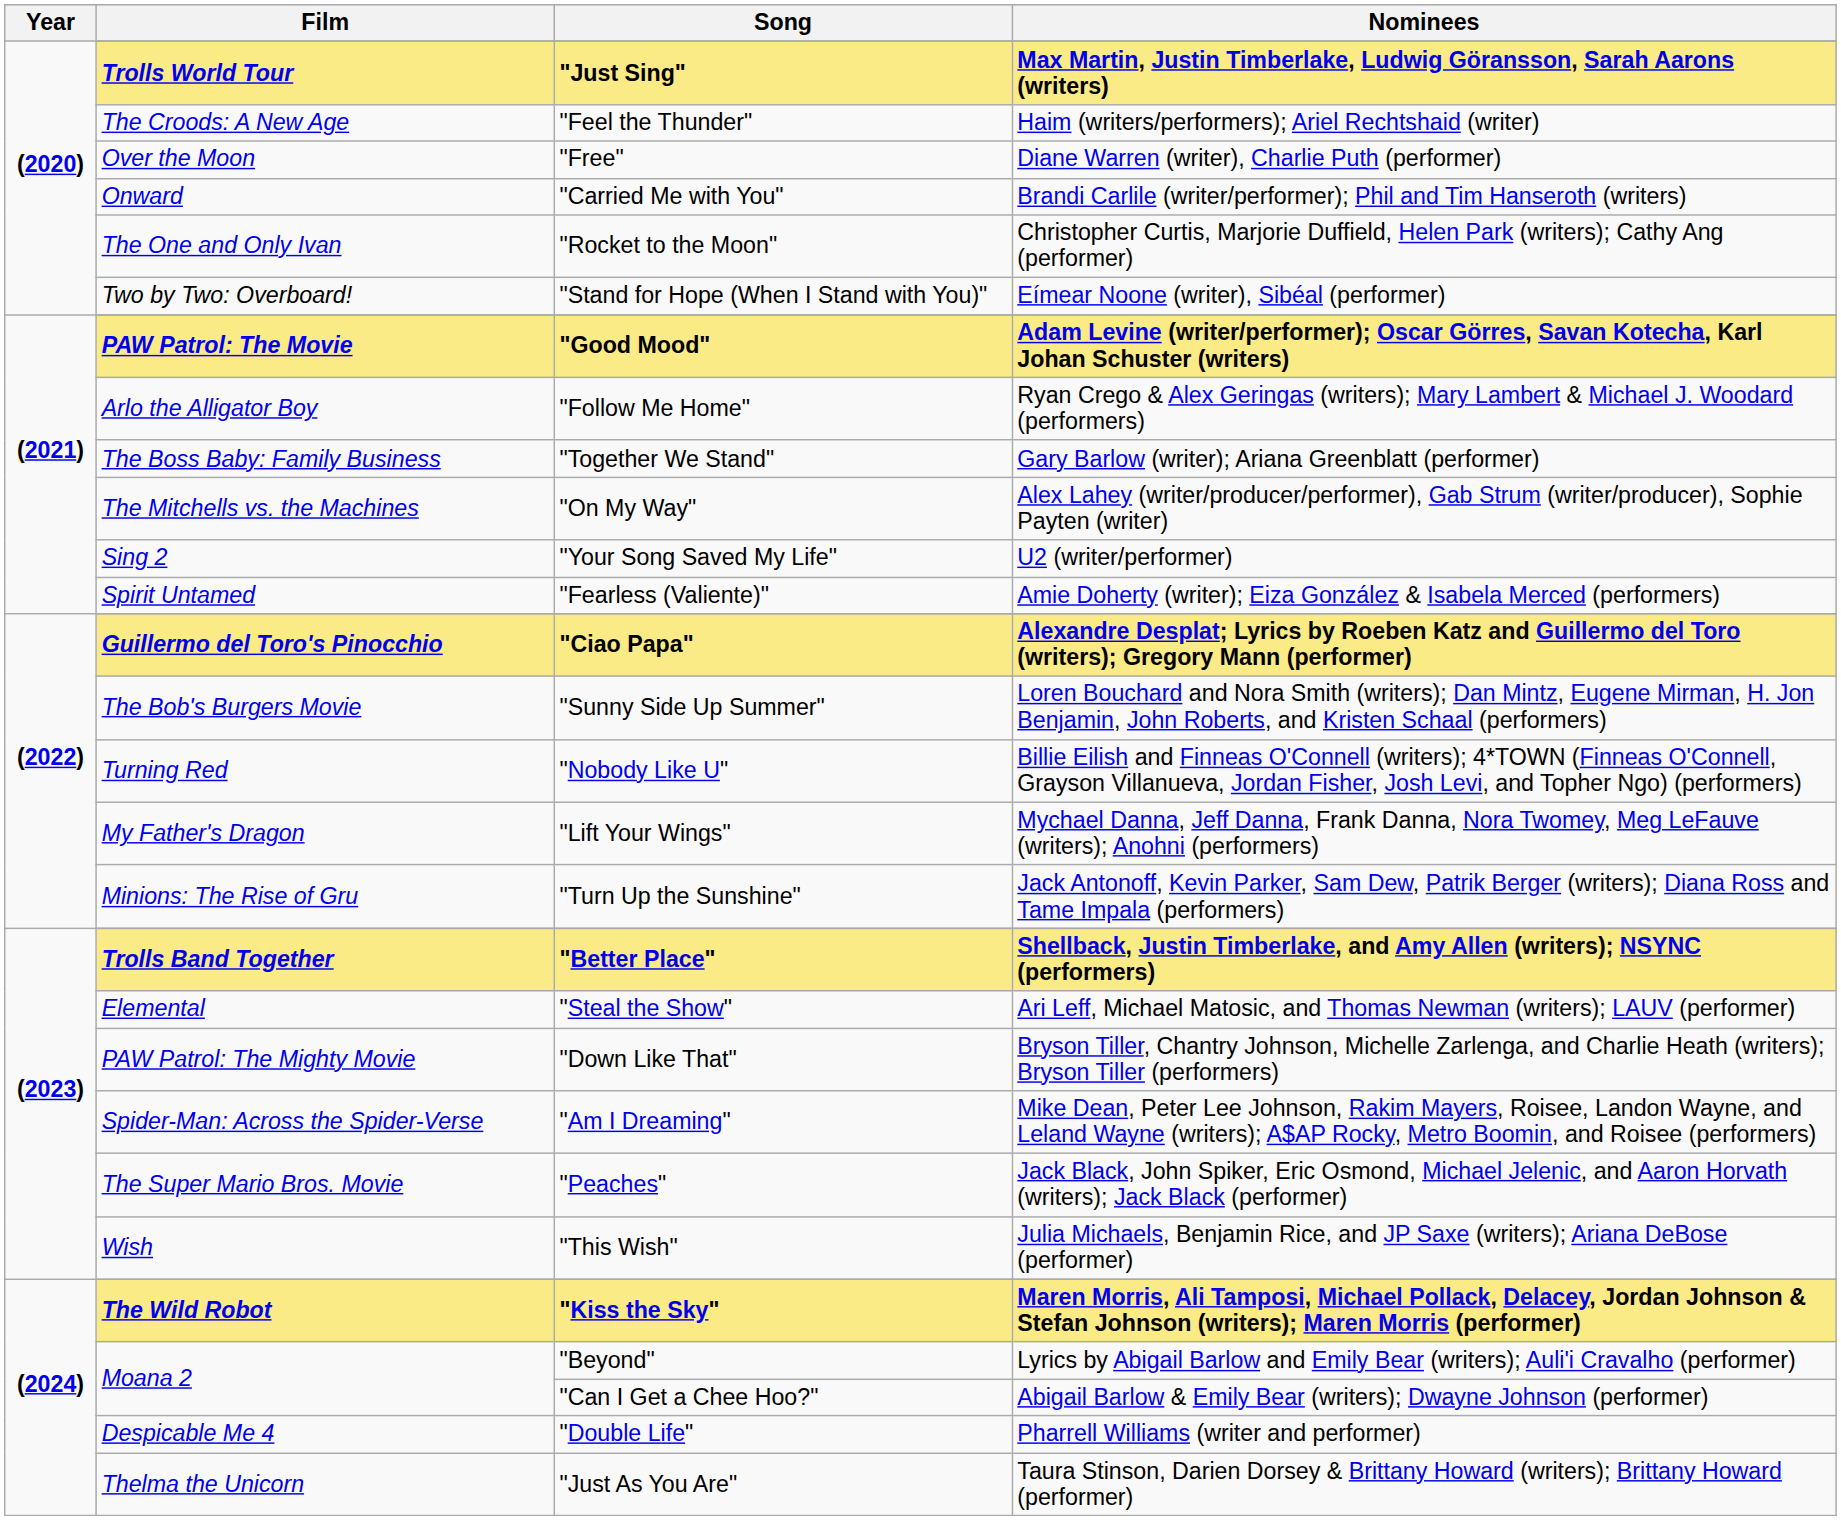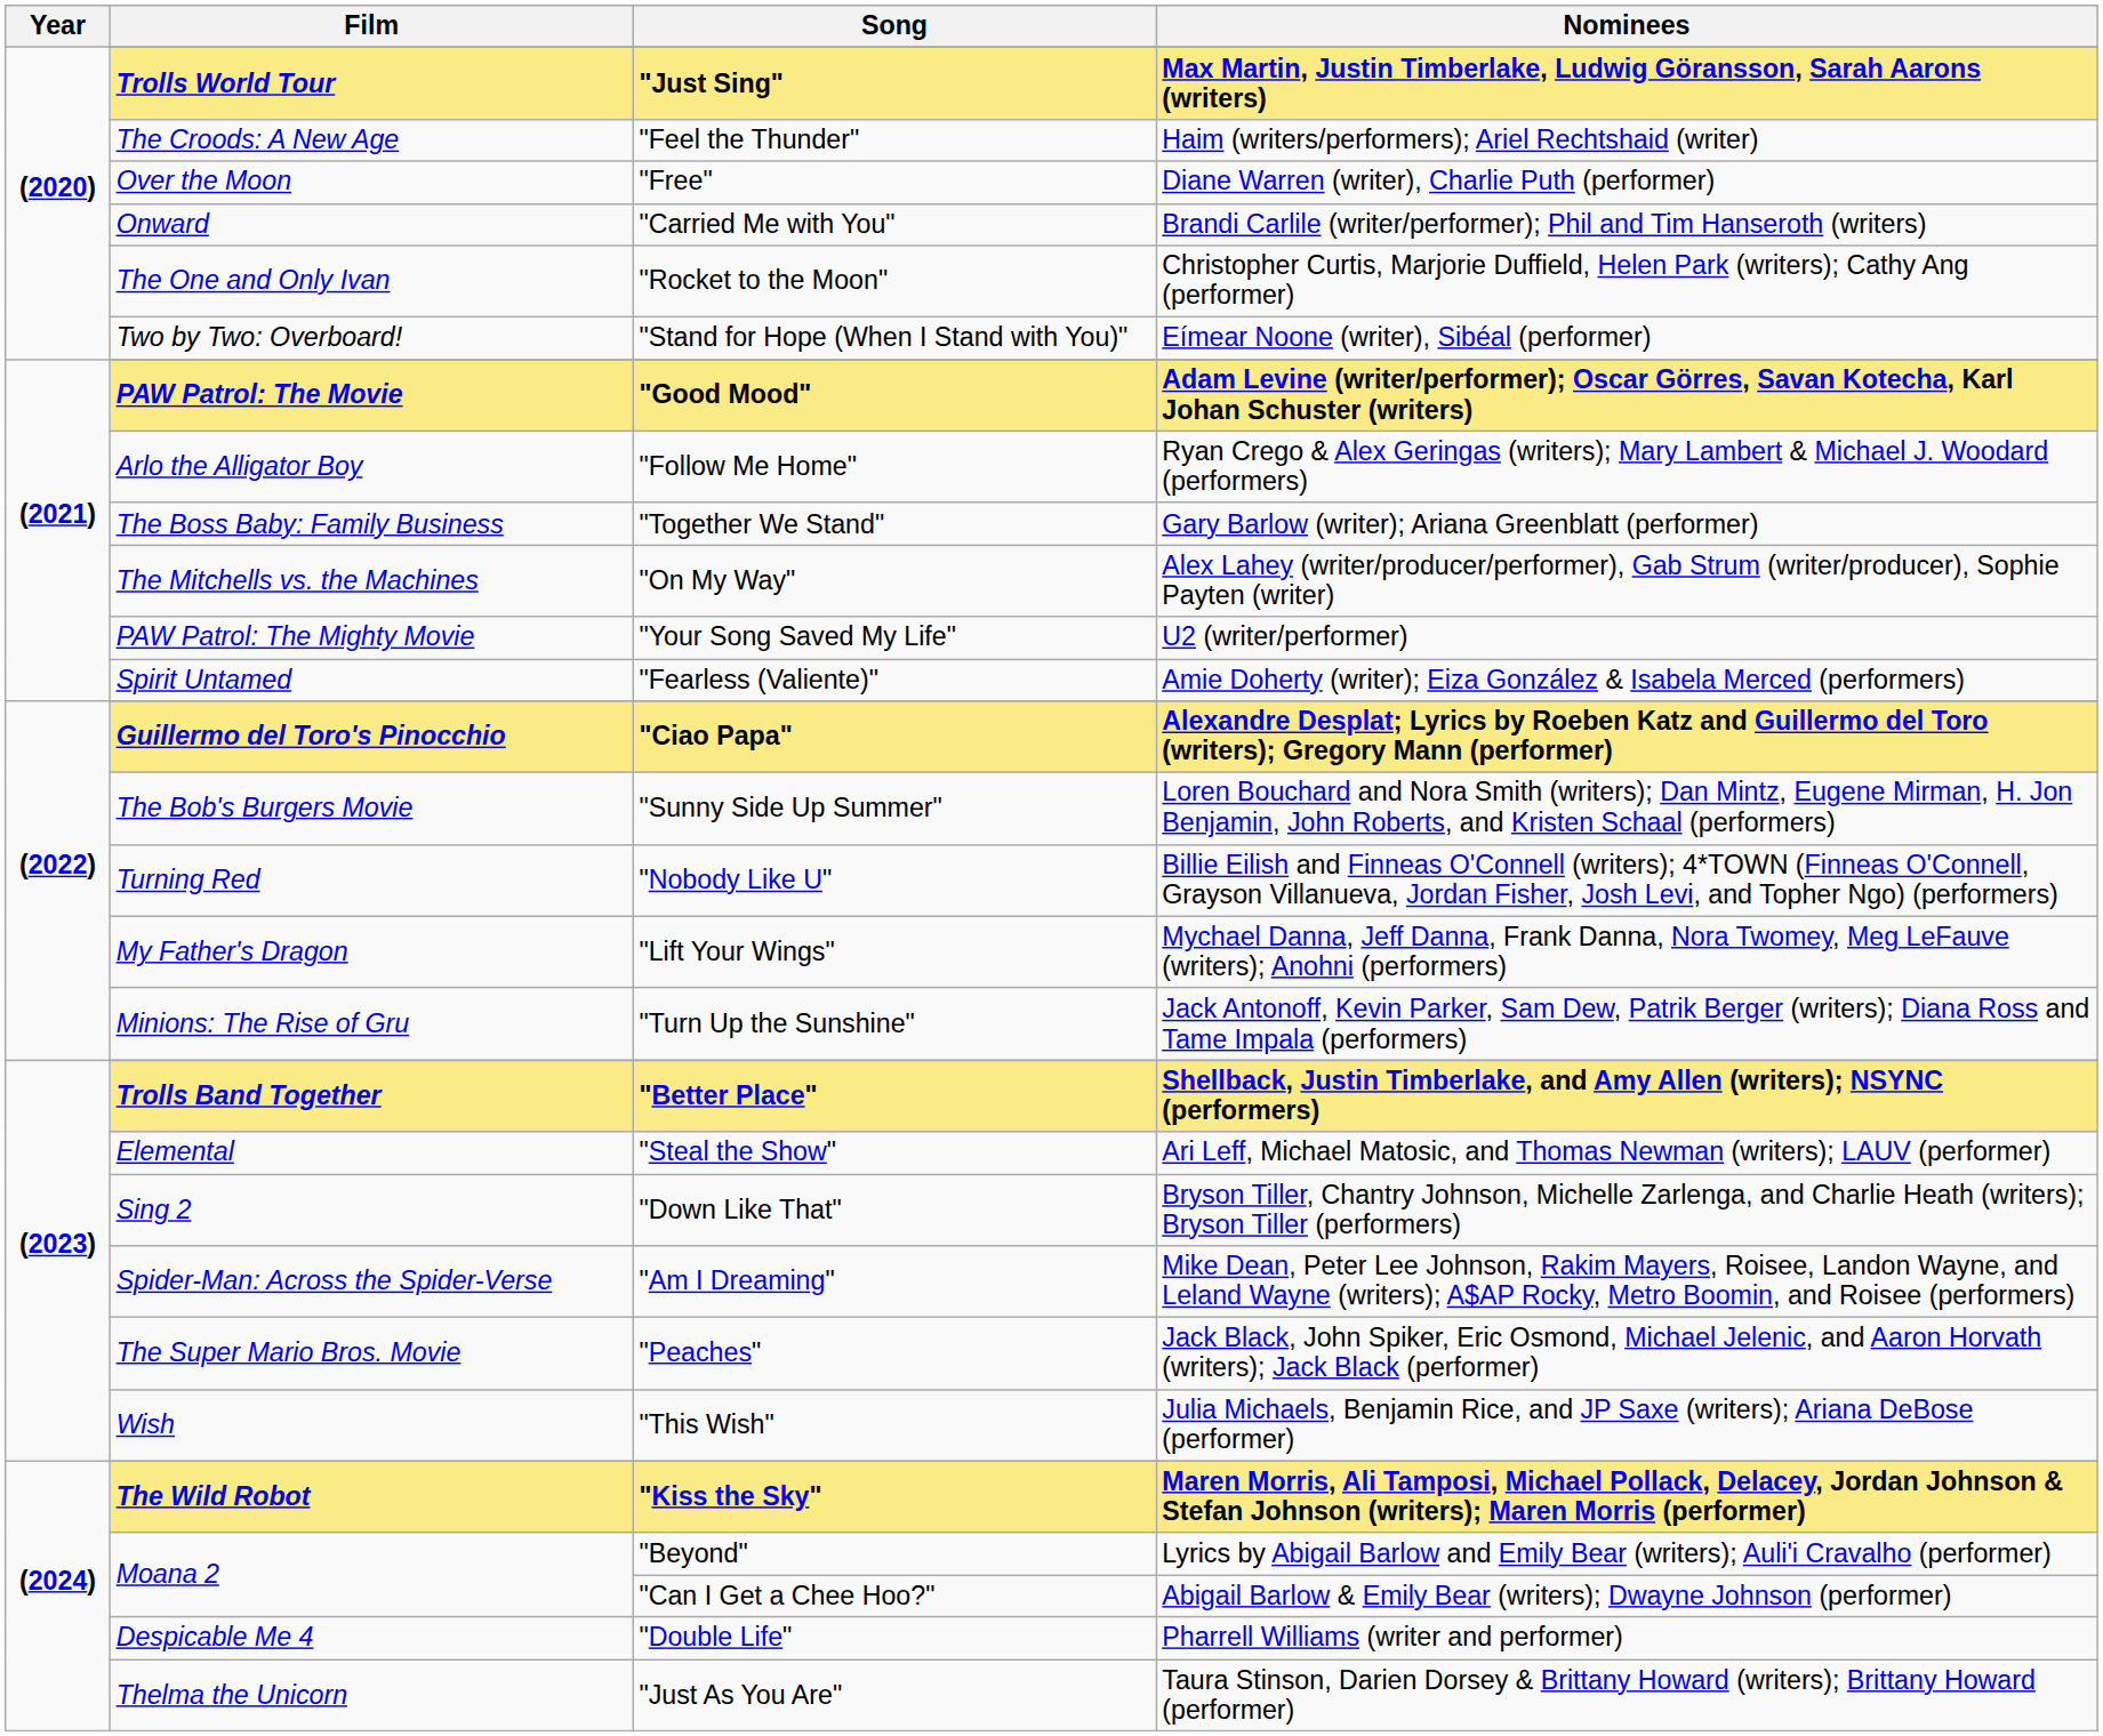 <table class="wikitable" style="width:100%">
 <tr bgcolor="#bebebe">
 <th width="5%">Year</th>
 <th width="25%">Film</th>
 <th width="25%">Song</th>
 <th width="45%">Nominees</th>
 </tr>
 <tr>
 <td rowspan=7 style="text-align:center"><strong>(<a href='#'>2020</a>)</strong><br> <br></td>
 </tr>
 <tr style="background:#FAEB86">
 <td><strong><em><a href='#'>Trolls World Tour</a></em></strong></td>
 <td><strong>"Just Sing"</strong></td>
 <td><strong><a href='#'>Max Martin</a>, <a href='#'>Justin Timberlake</a>, <a href='#'>Ludwig Göransson</a>, <a href='#'>Sarah Aarons</a> (writers)</strong></td>
 </tr>
 <tr>
 <td><em><a href='#'>The Croods: A New Age</a></em></td>
 <td>"Feel the Thunder"</td>
 <td><a href='#'>Haim</a> (writers/performers); <a href='#'>Ariel Rechtshaid</a> (writer)</td>
 </tr>
 <tr>
 <td><em><a href='#'>Over the Moon</a></em></td>
 <td>"Free"</td>
 <td><a href='#'>Diane Warren</a> (writer), <a href='#'>Charlie Puth</a> (performer)</td>
 </tr>
 <tr>
 <td><em><a href='#'>Onward</a></em></td>
 <td>"Carried Me with You"</td>
 <td><a href='#'>Brandi Carlile</a> (writer/performer); <a href='#'>Phil and Tim Hanseroth</a> (writers)</td>
 </tr>
 <tr>
 <td><em><a href='#'>The One and Only Ivan</a></em></td>
 <td>"Rocket to the Moon"</td>
 <td>Christopher Curtis, Marjorie Duffield, <a href='#'>Helen Park</a> (writers); Cathy Ang (performer)</td>
 </tr>
 <tr>
 <td><em>Two by Two: Overboard!</em></td>
 <td>"Stand for Hope (When I Stand with You)"</td>
 <td><a href='#'>Eímear Noone</a> (writer), <a href='#'>Sibéal</a> (performer)</td>
 </tr>
 <tr>
 <td rowspan=7 style="text-align:center"><strong>(<a href='#'>2021</a>)</strong><br> <br></td>
 </tr>
 <tr style="background:#FAEB86">
 <td><strong><em><a href='#'>PAW Patrol: The Movie</a></em></strong></td>
 <td><strong>"Good Mood"</strong></td>
 <td><strong><a href='#'>Adam Levine</a> (writer/performer); <a href='#'>Oscar Görres</a>, <a href='#'>Savan Kotecha</a>, Karl Johan Schuster (writers)</strong></td>
 </tr>
 <tr>
 <td><em><a href='#'>Arlo the Alligator Boy</a></em></td>
 <td>"Follow Me Home"</td>
 <td>Ryan Crego & <a href='#'>Alex Geringas</a> (writers); <a href='#'>Mary Lambert</a> & <a href='#'>Michael J. Woodard</a> (performers)</td>
 </tr>
 <tr>
 <td><em><a href='#'>The Boss Baby: Family Business</a></em></td>
 <td>"Together We Stand"</td>
 <td><a href='#'>Gary Barlow</a> (writer); Ariana Greenblatt (performer)</td>
 </tr>
 <tr>
 <td><em><a href='#'>The Mitchells vs. the Machines</a></em></td>
 <td>"On My Way"</td>
 <td><a href='#'>Alex Lahey</a> (writer/producer/performer), <a href='#'>Gab Strum</a> (writer/producer), Sophie Payten (writer)</td>
 </tr>
 <tr>
-<td><em><a href='#'>Sing 2</a></em></td>
+<td><em><a href='#'>PAW Patrol: The Mighty Movie</a></em></td>
 <td>"Your Song Saved My Life"</td>
 <td><a href='#'>U2</a> (writer/performer)</td>
 </tr>
 <tr>
 <td><em><a href='#'>Spirit Untamed</a></em></td>
 <td>"Fearless (Valiente)"</td>
 <td><a href='#'>Amie Doherty</a> (writer); <a href='#'>Eiza González</a> & <a href='#'>Isabela Merced</a> (performers)</td>
 </tr>
 <tr>
 <td rowspan=6 style="text-align:center"><strong>(<a href='#'>2022</a>)</strong><br> <br></td>
 </tr>
 <tr style="background:#FAEB86">
 <td><strong><em><a href='#'>Guillermo del Toro's Pinocchio</a></em></strong></td>
 <td><strong>"Ciao Papa"</strong></td>
 <td><strong><a href='#'>Alexandre Desplat</a>; Lyrics by Roeben Katz and <a href='#'>Guillermo del Toro</a> (writers); Gregory Mann (performer)</strong></td>
 </tr>
 <tr>
 <td><em><a href='#'>The Bob's Burgers Movie</a></em></td>
 <td>"Sunny Side Up Summer"</td>
 <td><a href='#'>Loren Bouchard</a> and Nora Smith (writers); <a href='#'>Dan Mintz</a>, <a href='#'>Eugene Mirman</a>, <a href='#'>H. Jon Benjamin</a>, <a href='#'>John Roberts</a>, and <a href='#'>Kristen Schaal</a> (performers)</td>
 </tr>
 <tr>
 <td><em><a href='#'>Turning Red</a></em></td>
 <td>"<a href='#'>Nobody Like U</a>"</td>
 <td><a href='#'>Billie Eilish</a> and <a href='#'>Finneas O'Connell</a> (writers); 4*TOWN (<a href='#'>Finneas O'Connell</a>, Grayson Villanueva, <a href='#'>Jordan Fisher</a>, <a href='#'>Josh Levi</a>, and Topher Ngo) (performers)</td>
 </tr>
 <tr>
 <td><em><a href='#'>My Father's Dragon</a></em></td>
 <td>"Lift Your Wings"</td>
 <td><a href='#'>Mychael Danna</a>, <a href='#'>Jeff Danna</a>, Frank Danna, <a href='#'>Nora Twomey</a>, <a href='#'>Meg LeFauve</a> (writers); <a href='#'>Anohni</a> (performers)</td>
 </tr>
 <tr>
 <td><em><a href='#'>Minions: The Rise of Gru</a></em></td>
 <td>"Turn Up the Sunshine"</td>
 <td><a href='#'>Jack Antonoff</a>, <a href='#'>Kevin Parker</a>, <a href='#'>Sam Dew</a>, <a href='#'>Patrik Berger</a> (writers); <a href='#'>Diana Ross</a> and <a href='#'>Tame Impala</a> (performers)</td>
 </tr>
 <tr>
 <td rowspan=7 style="text-align:center"><strong>(<a href='#'>2023</a>)</strong><br> <br></td>
 </tr>
 <tr style="background:#FAEB86">
 <td><strong><em><a href='#'>Trolls Band Together</a></em></strong></td>
 <td><strong>"<a href='#'>Better Place</a>"</strong></td>
 <td><strong><a href='#'>Shellback</a>, <a href='#'>Justin Timberlake</a>, and <a href='#'>Amy Allen</a> (writers); <a href='#'>NSYNC</a> (performers)</strong></td>
 </tr>
 <tr>
 <td><em><a href='#'>Elemental</a></em></td>
 <td>"<a href='#'>Steal the Show</a>"</td>
 <td><a href='#'>Ari Leff</a>, Michael Matosic, and <a href='#'>Thomas Newman</a> (writers); <a href='#'>LAUV</a> (performer)</td>
 </tr>
 <tr>
-<td><em><a href='#'>PAW Patrol: The Mighty Movie</a></em></td>
+<td><em><a href='#'>Sing 2</a></em></td>
 <td>"Down Like That"</td>
 <td><a href='#'>Bryson Tiller</a>, Chantry Johnson, Michelle Zarlenga, and Charlie Heath (writers); <a href='#'>Bryson Tiller</a> (performers)</td>
 </tr>
 <tr>
 <td><em><a href='#'>Spider-Man: Across the Spider-Verse</a></em></td>
 <td>"<a href='#'>Am I Dreaming</a>"</td>
 <td><a href='#'>Mike Dean</a>, Peter Lee Johnson, <a href='#'>Rakim Mayers</a>, Roisee, Landon Wayne, and <a href='#'>Leland Wayne</a> (writers); <a href='#'>A$AP Rocky</a>, <a href='#'>Metro Boomin</a>, and Roisee (performers)</td>
 </tr>
 <tr>
 <td><em><a href='#'>The Super Mario Bros. Movie</a></em></td>
 <td>"<a href='#'>Peaches</a>"</td>
 <td><a href='#'>Jack Black</a>, John Spiker, Eric Osmond, <a href='#'>Michael Jelenic</a>, and <a href='#'>Aaron Horvath</a> (writers); <a href='#'>Jack Black</a> (performer)</td>
 </tr>
 <tr>
 <td><em><a href='#'>Wish</a></em></td>
 <td>"This Wish"</td>
 <td><a href='#'>Julia Michaels</a>, Benjamin Rice, and <a href='#'>JP Saxe</a> (writers); <a href='#'>Ariana DeBose</a> (performer)</td>
 </tr>
 <tr>
 <td rowspan="6" style="text-align:center"><strong>(<a href='#'>2024</a>)</strong><br> <br></td>
 </tr>
 <tr style="background:#FAEB86">
 <td><strong><em><a href='#'>The Wild Robot</a></em></strong></td>
 <td><strong>"<a href='#'>Kiss the Sky</a>"</strong></td>
 <td><strong><a href='#'>Maren Morris</a>, <a href='#'>Ali Tamposi</a>, <a href='#'>Michael Pollack</a>, <a href='#'>Delacey</a>, Jordan Johnson & Stefan Johnson (writers); <a href='#'>Maren Morris</a> (performer)</strong></td>
 </tr>
 <tr>
 <td rowspan="2"><em><a href='#'>Moana 2</a></em></td>
 <td>"Beyond"</td>
 <td>Lyrics by <a href='#'>Abigail Barlow</a> and <a href='#'>Emily Bear</a> (writers); <a href='#'>Auli'i Cravalho</a> (performer)</td>
 </tr>
 <tr>
 <td>"Can I Get a Chee Hoo?"</td>
 <td><a href='#'>Abigail Barlow</a> & <a href='#'>Emily Bear</a> (writers); <a href='#'>Dwayne Johnson</a> (performer)</td>
 </tr>
 <tr>
 <td><em><a href='#'>Despicable Me 4</a></em></td>
 <td>"<a href='#'>Double Life</a>"</td>
 <td><a href='#'>Pharrell Williams</a> (writer and performer)</td>
 </tr>
 <tr>
 <td><em><a href='#'>Thelma the Unicorn</a></em></td>
 <td>"Just As You Are"</td>
 <td>Taura Stinson, Darien Dorsey & <a href='#'>Brittany Howard</a> (writers); <a href='#'>Brittany Howard</a> (performer)</td>
 </tr>
 <tr>
 </tr>
 </table>
